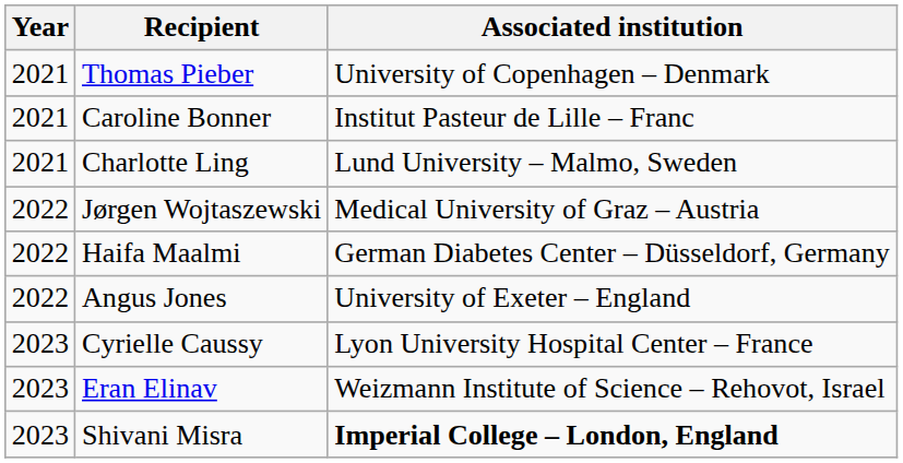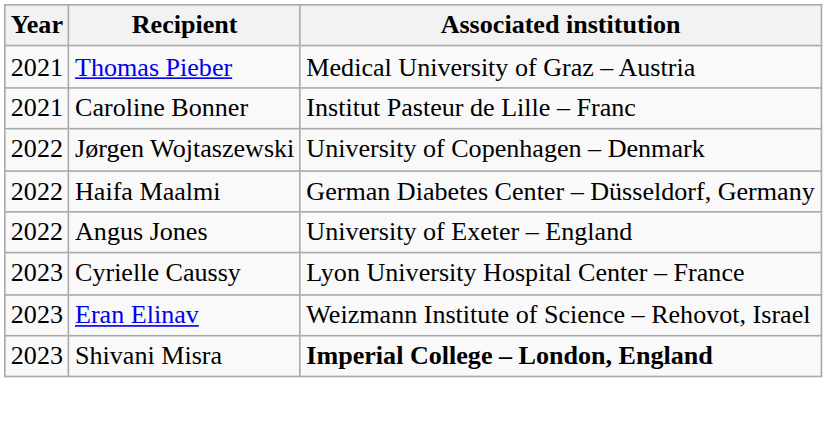 <table class="wikitable">
 <tr>
 <th>Year</th>
 <th>Recipient</th>
 <th>Associated institution</th>
 </tr>
 <tr>
 <td>2021</td>
 <td><a href='#'>Thomas Pieber</a></td>
-<td>University of Copenhagen – Denmark</td>
+<td>Medical University of Graz – Austria</td>
 </tr>
 <tr>
 <td>2021</td>
 <td>Caroline Bonner</td>
 <td>Institut Pasteur de Lille – Franc</td>
 </tr>
 <tr>
-<td>2021</td>
-<td>Charlotte Ling</td>
-<td>Lund University – Malmo, Sweden</td>
-</tr>
-<tr>
 <td>2022</td>
 <td>Jørgen Wojtaszewski</td>
-<td>Medical University of Graz – Austria</td>
+<td>University of Copenhagen – Denmark</td>
 </tr>
 <tr>
 <td>2022</td>
 <td>Haifa Maalmi</td>
 <td>German Diabetes Center – Düsseldorf, Germany</td>
 </tr>
 <tr>
 <td>2022</td>
 <td>Angus Jones</td>
 <td>University of Exeter – England</td>
 </tr>
 <tr>
 <td>2023</td>
 <td>Cyrielle Caussy</td>
 <td>Lyon University Hospital Center – France</td>
 </tr>
 <tr>
 <td>2023</td>
 <td><a href='#'>Eran Elinav</a></td>
 <td>Weizmann Institute of Science – Rehovot, Israel</td>
 </tr>
 <tr>
 <td>2023</td>
 <td>Shivani Misra</td>
 <td><strong>Imperial College – London, England</strong></td>
 </tr>
 </table>
